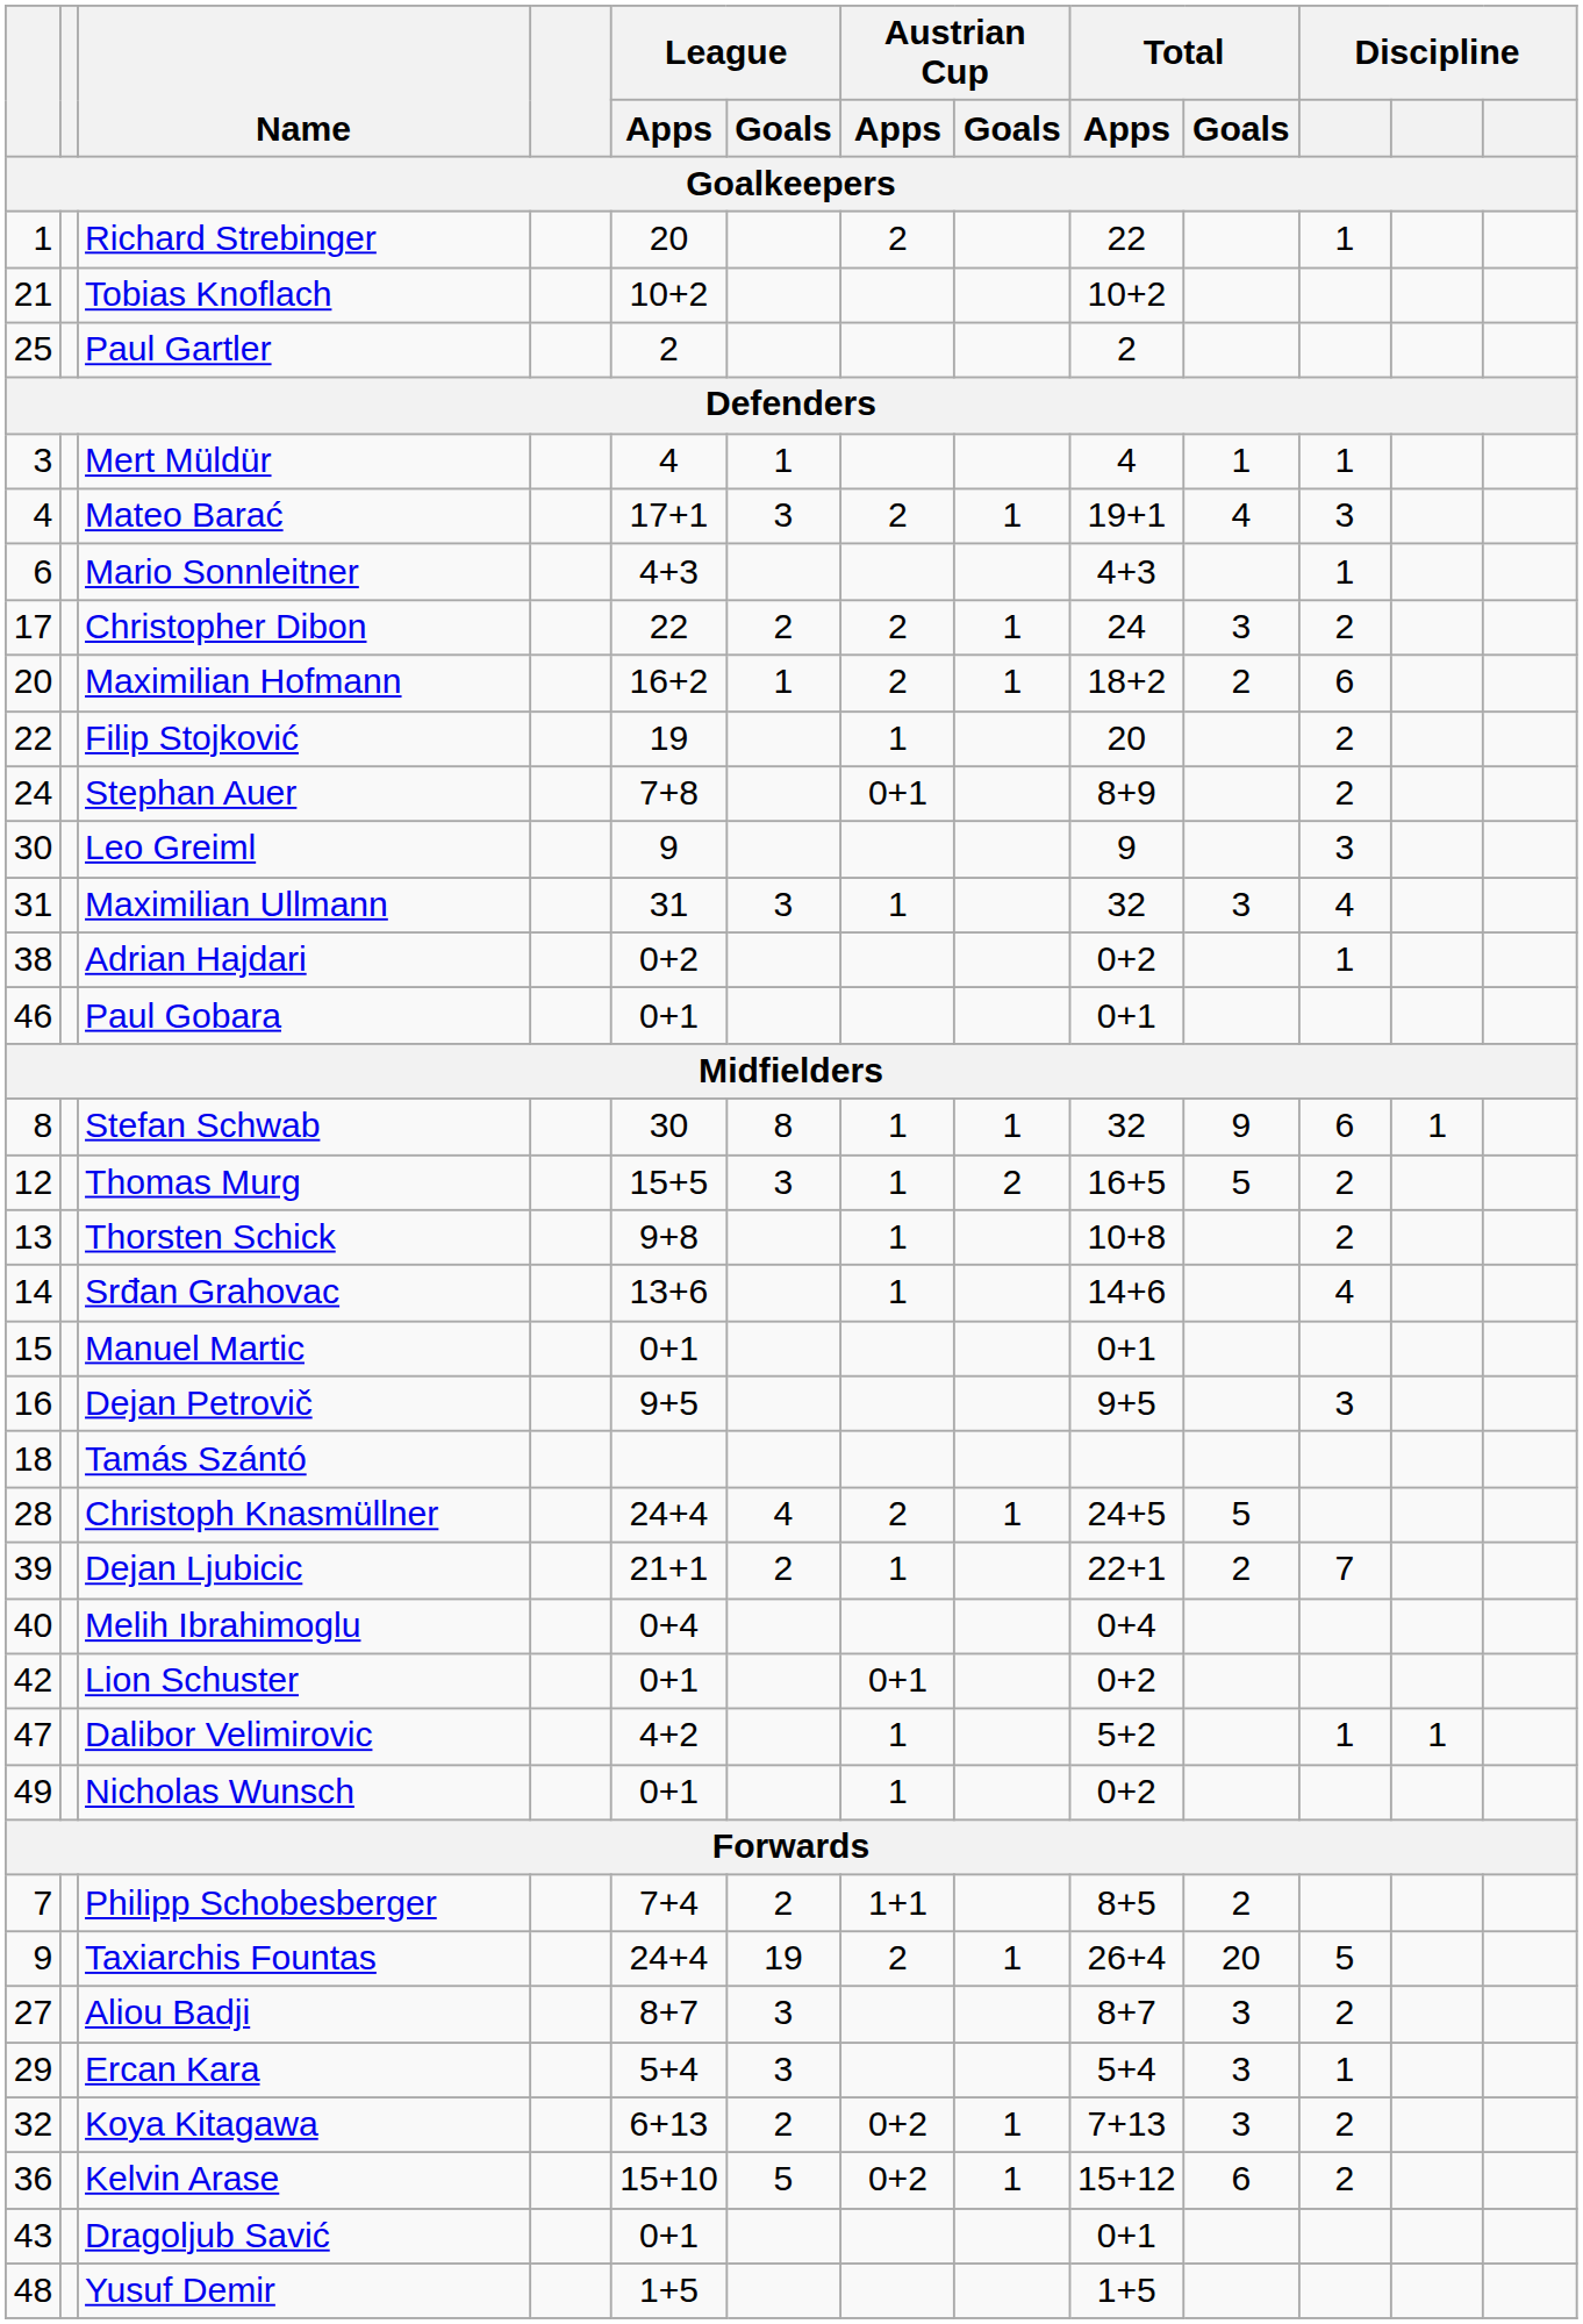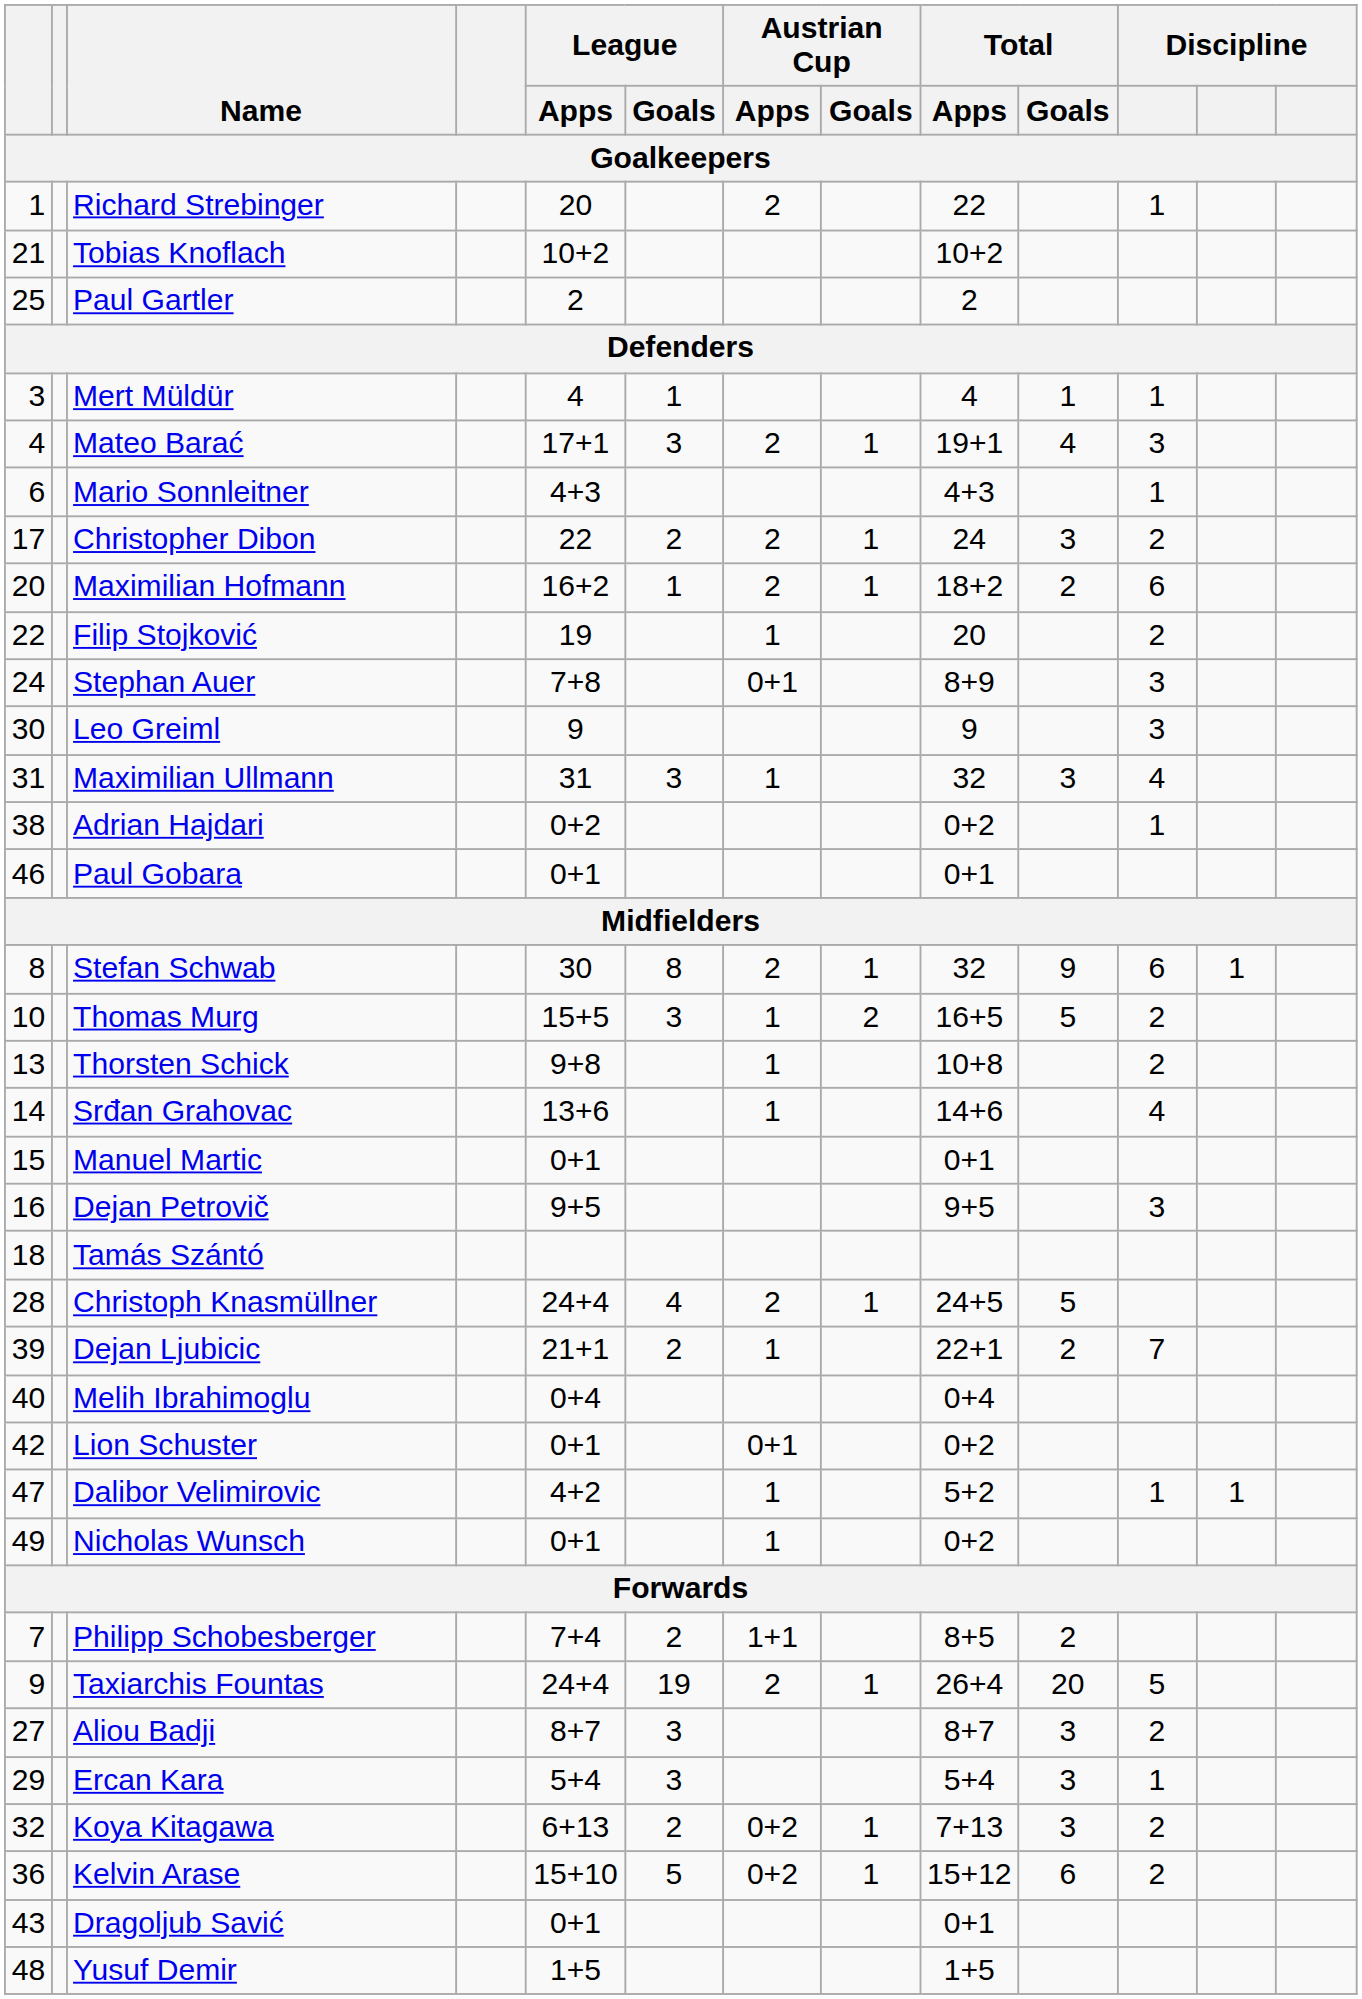 <table class="wikitable" style="text-align:center">
 <tr>
 <th rowspan="2" valign="bottom"></th>
 <th rowspan="2" valign="bottom"></th>
 <th rowspan="2" valign="bottom" width="200">Name</th>
 <th rowspan="2" valign="bottom" width="30"></th>
 <th colspan="2">League</th>
 <th colspan="2">Austrian Cup</th>
 <th colspan="2">Total</th>
 <th colspan="3">Discipline</th>
 </tr>
 <tr>
 <th width="45">Apps</th>
 <th width="45">Goals</th>
 <th width="45">Apps</th>
 <th width="45">Goals</th>
 <th width="45">Apps</th>
 <th width="45">Goals</th>
 <th width="35"></th>
 <th width="35"></th>
 <th width="35"></th>
 </tr>
 <tr>
 <th colspan="13">Goalkeepers</th>
 </tr>
 <tr>
 <td align="right">1</td>
 <td></td>
 <td align="left"><a href='#'>Richard Strebinger</a></td>
 <td></td>
 <td>20</td>
 <td></td>
 <td>2</td>
 <td></td>
 <td>22</td>
 <td></td>
 <td>1</td>
 <td></td>
 <td></td>
 </tr>
 <tr>
 <td align="right">21</td>
 <td></td>
 <td align="left"><a href='#'>Tobias Knoflach</a></td>
 <td></td>
 <td>10+2</td>
 <td></td>
 <td></td>
 <td></td>
 <td>10+2</td>
 <td></td>
 <td></td>
 <td></td>
 <td></td>
 </tr>
 <tr>
 <td align="right">25</td>
 <td></td>
 <td align="left"><a href='#'>Paul Gartler</a></td>
 <td></td>
 <td>2</td>
 <td></td>
 <td></td>
 <td></td>
 <td>2</td>
 <td></td>
 <td></td>
 <td></td>
 <td></td>
 </tr>
 <tr>
 <th colspan="13">Defenders</th>
 </tr>
 <tr>
 <td align="right">3</td>
 <td></td>
 <td align="left"><a href='#'>Mert Müldür</a></td>
 <td></td>
 <td>4</td>
 <td>1</td>
 <td></td>
 <td></td>
 <td>4</td>
 <td>1</td>
 <td>1</td>
 <td></td>
 <td></td>
 </tr>
 <tr>
 <td align="right">4</td>
 <td></td>
 <td align="left"><a href='#'>Mateo Barać</a></td>
 <td></td>
 <td>17+1</td>
 <td>3</td>
 <td>2</td>
 <td>1</td>
 <td>19+1</td>
 <td>4</td>
 <td>3</td>
 <td></td>
 <td></td>
 </tr>
 <tr>
 <td align="right">6</td>
 <td></td>
 <td align="left"><a href='#'>Mario Sonnleitner</a></td>
 <td></td>
 <td>4+3</td>
 <td></td>
 <td></td>
 <td></td>
 <td>4+3</td>
 <td></td>
 <td>1</td>
 <td></td>
 <td></td>
 </tr>
 <tr>
 <td align="right">17</td>
 <td></td>
 <td align="left"><a href='#'>Christopher Dibon</a></td>
 <td></td>
 <td>22</td>
 <td>2</td>
 <td>2</td>
 <td>1</td>
 <td>24</td>
 <td>3</td>
 <td>2</td>
 <td></td>
 <td></td>
 </tr>
 <tr>
 <td align="right">20</td>
 <td></td>
 <td align="left"><a href='#'>Maximilian Hofmann</a></td>
 <td></td>
 <td>16+2</td>
 <td>1</td>
 <td>2</td>
 <td>1</td>
 <td>18+2</td>
 <td>2</td>
 <td>6</td>
 <td></td>
 <td></td>
 </tr>
 <tr>
 <td align="right">22</td>
 <td></td>
 <td align="left"><a href='#'>Filip Stojković</a></td>
 <td></td>
 <td>19</td>
 <td></td>
 <td>1</td>
 <td></td>
 <td>20</td>
 <td></td>
 <td>2</td>
 <td></td>
 <td></td>
 </tr>
 <tr>
 <td align="right">24</td>
 <td></td>
 <td align="left"><a href='#'>Stephan Auer</a></td>
 <td></td>
 <td>7+8</td>
 <td></td>
 <td>0+1</td>
 <td></td>
 <td>8+9</td>
 <td></td>
-<td>2</td>
+<td>3</td>
 <td></td>
 <td></td>
 </tr>
 <tr>
 <td align="right">30</td>
 <td></td>
 <td align="left"><a href='#'>Leo Greiml</a></td>
 <td></td>
 <td>9</td>
 <td></td>
 <td></td>
 <td></td>
 <td>9</td>
 <td></td>
 <td>3</td>
 <td></td>
 <td></td>
 </tr>
 <tr>
 <td align="right">31</td>
 <td></td>
 <td align="left"><a href='#'>Maximilian Ullmann</a></td>
 <td></td>
 <td>31</td>
 <td>3</td>
 <td>1</td>
 <td></td>
 <td>32</td>
 <td>3</td>
 <td>4</td>
 <td></td>
 <td></td>
 </tr>
 <tr>
 <td align="right">38</td>
 <td></td>
 <td align="left"><a href='#'>Adrian Hajdari</a></td>
 <td></td>
 <td>0+2</td>
 <td></td>
 <td></td>
 <td></td>
 <td>0+2</td>
 <td></td>
 <td>1</td>
 <td></td>
 <td></td>
 </tr>
 <tr>
 <td align="right">46</td>
 <td></td>
 <td align="left"><a href='#'>Paul Gobara</a></td>
 <td></td>
 <td>0+1</td>
 <td></td>
 <td></td>
 <td></td>
 <td>0+1</td>
 <td></td>
 <td></td>
 <td></td>
 <td></td>
 </tr>
 <tr>
 <th colspan="13">Midfielders</th>
 </tr>
 <tr>
 <td align="right">8</td>
 <td></td>
 <td align="left"><a href='#'>Stefan Schwab</a></td>
 <td></td>
 <td>30</td>
 <td>8</td>
-<td>1</td>
+<td>2</td>
 <td>1</td>
 <td>32</td>
 <td>9</td>
 <td>6</td>
 <td>1</td>
 <td></td>
 </tr>
 <tr>
-<td align="right">12</td>
+<td align="right">10</td>
 <td></td>
 <td align="left"><a href='#'>Thomas Murg</a></td>
 <td></td>
 <td>15+5</td>
 <td>3</td>
 <td>1</td>
 <td>2</td>
 <td>16+5</td>
 <td>5</td>
 <td>2</td>
 <td></td>
 <td></td>
 </tr>
 <tr>
 <td align="right">13</td>
 <td></td>
 <td align="left"><a href='#'>Thorsten Schick</a></td>
 <td></td>
 <td>9+8</td>
 <td></td>
 <td>1</td>
 <td></td>
 <td>10+8</td>
 <td></td>
 <td>2</td>
 <td></td>
 <td></td>
 </tr>
 <tr>
 <td align="right">14</td>
 <td></td>
 <td align="left"><a href='#'>Srđan Grahovac</a></td>
 <td></td>
 <td>13+6</td>
 <td></td>
 <td>1</td>
 <td></td>
 <td>14+6</td>
 <td></td>
 <td>4</td>
 <td></td>
 <td></td>
 </tr>
 <tr>
 <td align="right">15</td>
 <td></td>
 <td align="left"><a href='#'>Manuel Martic</a></td>
 <td></td>
 <td>0+1</td>
 <td></td>
 <td></td>
 <td></td>
 <td>0+1</td>
 <td></td>
 <td></td>
 <td></td>
 <td></td>
 </tr>
 <tr>
 <td align="right">16</td>
 <td></td>
 <td align="left"><a href='#'>Dejan Petrovič</a></td>
 <td></td>
 <td>9+5</td>
 <td></td>
 <td></td>
 <td></td>
 <td>9+5</td>
 <td></td>
 <td>3</td>
 <td></td>
 <td></td>
 </tr>
 <tr>
 <td align="right">18</td>
 <td></td>
 <td align="left"><a href='#'>Tamás Szántó</a></td>
 <td></td>
 <td></td>
 <td></td>
 <td></td>
 <td></td>
 <td></td>
 <td></td>
 <td></td>
 <td></td>
 <td></td>
 </tr>
 <tr>
 <td align="right">28</td>
 <td></td>
 <td align="left"><a href='#'>Christoph Knasmüllner</a></td>
 <td></td>
 <td>24+4</td>
 <td>4</td>
 <td>2</td>
 <td>1</td>
 <td>24+5</td>
 <td>5</td>
 <td></td>
 <td></td>
 <td></td>
 </tr>
 <tr>
 <td align="right">39</td>
 <td></td>
 <td align="left"><a href='#'>Dejan Ljubicic</a></td>
 <td></td>
 <td>21+1</td>
 <td>2</td>
 <td>1</td>
 <td></td>
 <td>22+1</td>
 <td>2</td>
 <td>7</td>
 <td></td>
 <td></td>
 </tr>
 <tr>
 <td align="right">40</td>
 <td></td>
 <td align="left"><a href='#'>Melih Ibrahimoglu</a></td>
 <td></td>
 <td>0+4</td>
 <td></td>
 <td></td>
 <td></td>
 <td>0+4</td>
 <td></td>
 <td></td>
 <td></td>
 <td></td>
 </tr>
 <tr>
 <td align="right">42</td>
 <td></td>
 <td align="left"><a href='#'>Lion Schuster</a></td>
 <td></td>
 <td>0+1</td>
 <td></td>
 <td>0+1</td>
 <td></td>
 <td>0+2</td>
 <td></td>
 <td></td>
 <td></td>
 <td></td>
 </tr>
 <tr>
 <td align="right">47</td>
 <td></td>
 <td align="left"><a href='#'>Dalibor Velimirovic</a></td>
 <td></td>
 <td>4+2</td>
 <td></td>
 <td>1</td>
 <td></td>
 <td>5+2</td>
 <td></td>
 <td>1</td>
 <td>1</td>
 <td></td>
 </tr>
 <tr>
 <td align="right">49</td>
 <td></td>
 <td align="left"><a href='#'>Nicholas Wunsch</a></td>
 <td></td>
 <td>0+1</td>
 <td></td>
 <td>1</td>
 <td></td>
 <td>0+2</td>
 <td></td>
 <td></td>
 <td></td>
 <td></td>
 </tr>
 <tr>
 <th colspan="13">Forwards</th>
 </tr>
 <tr>
 <td align="right">7</td>
 <td></td>
 <td align="left"><a href='#'>Philipp Schobesberger</a></td>
 <td></td>
 <td>7+4</td>
 <td>2</td>
 <td>1+1</td>
 <td></td>
 <td>8+5</td>
 <td>2</td>
 <td></td>
 <td></td>
 <td></td>
 </tr>
 <tr>
 <td align="right">9</td>
 <td></td>
 <td align="left"><a href='#'>Taxiarchis Fountas</a></td>
 <td></td>
 <td>24+4</td>
 <td>19</td>
 <td>2</td>
 <td>1</td>
 <td>26+4</td>
 <td>20</td>
 <td>5</td>
 <td></td>
 <td></td>
 </tr>
 <tr>
 <td align="right">27</td>
 <td></td>
 <td align="left"><a href='#'>Aliou Badji</a></td>
 <td></td>
 <td>8+7</td>
 <td>3</td>
 <td></td>
 <td></td>
 <td>8+7</td>
 <td>3</td>
 <td>2</td>
 <td></td>
 <td></td>
 </tr>
 <tr>
 <td align="right">29</td>
 <td></td>
 <td align="left"><a href='#'>Ercan Kara</a></td>
 <td></td>
 <td>5+4</td>
 <td>3</td>
 <td></td>
 <td></td>
 <td>5+4</td>
 <td>3</td>
 <td>1</td>
 <td></td>
 <td></td>
 </tr>
 <tr>
 <td align="right">32</td>
 <td></td>
 <td align="left"><a href='#'>Koya Kitagawa</a></td>
 <td></td>
 <td>6+13</td>
 <td>2</td>
 <td>0+2</td>
 <td>1</td>
 <td>7+13</td>
 <td>3</td>
 <td>2</td>
 <td></td>
 <td></td>
 </tr>
 <tr>
 <td align="right">36</td>
 <td></td>
 <td align="left"><a href='#'>Kelvin Arase</a></td>
 <td></td>
 <td>15+10</td>
 <td>5</td>
 <td>0+2</td>
 <td>1</td>
 <td>15+12</td>
 <td>6</td>
 <td>2</td>
 <td></td>
 <td></td>
 </tr>
 <tr>
 <td align="right">43</td>
 <td></td>
 <td align="left"><a href='#'>Dragoljub Savić</a></td>
 <td></td>
 <td>0+1</td>
 <td></td>
 <td></td>
 <td></td>
 <td>0+1</td>
 <td></td>
 <td></td>
 <td></td>
 <td></td>
 </tr>
 <tr>
 <td align="right">48</td>
 <td></td>
 <td align="left"><a href='#'>Yusuf Demir</a></td>
 <td></td>
 <td>1+5</td>
 <td></td>
 <td></td>
 <td></td>
 <td>1+5</td>
 <td></td>
 <td></td>
 <td></td>
 <td></td>
 </tr>
 </table>
